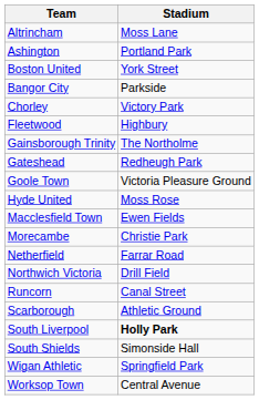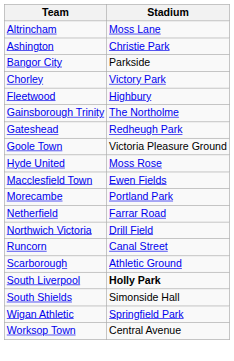 <table class="wikitable sortable">
 <tr>
 <th>Team</th>
 <th>Stadium</th>
 </tr>
 <tr>
 <td><a href='#'>Altrincham</a></td>
 <td><a href='#'>Moss Lane</a></td>
 </tr>
 <tr>
 <td><a href='#'>Ashington</a></td>
-<td><a href='#'>Portland Park</a></td>
-</tr>
-<tr>
-<td><a href='#'>Boston United</a></td>
-<td><a href='#'>York Street</a></td>
+<td><a href='#'>Christie Park</a></td>
 </tr>
 <tr>
 <td><a href='#'>Bangor City</a></td>
 <td>Parkside</td>
 </tr>
 <tr>
 <td><a href='#'>Chorley</a></td>
 <td><a href='#'>Victory Park</a></td>
 </tr>
 <tr>
 <td><a href='#'>Fleetwood</a></td>
 <td><a href='#'>Highbury</a></td>
 </tr>
 <tr>
 <td><a href='#'>Gainsborough Trinity</a></td>
 <td><a href='#'>The Northolme</a></td>
 </tr>
 <tr>
 <td><a href='#'>Gateshead</a></td>
 <td><a href='#'>Redheugh Park</a></td>
 </tr>
 <tr>
 <td><a href='#'>Goole Town</a></td>
 <td>Victoria Pleasure Ground</td>
 </tr>
 <tr>
 <td><a href='#'>Hyde United</a></td>
 <td><a href='#'>Moss Rose</a></td>
 </tr>
 <tr>
 <td><a href='#'>Macclesfield Town</a></td>
 <td><a href='#'>Ewen Fields</a></td>
 </tr>
 <tr>
 <td><a href='#'>Morecambe</a></td>
-<td><a href='#'>Christie Park</a></td>
+<td><a href='#'>Portland Park</a></td>
 </tr>
 <tr>
 <td><a href='#'>Netherfield</a></td>
 <td><a href='#'>Farrar Road</a></td>
 </tr>
 <tr>
 <td><a href='#'>Northwich Victoria</a></td>
 <td><a href='#'>Drill Field</a></td>
 </tr>
 <tr>
 <td><a href='#'>Runcorn</a></td>
 <td><a href='#'>Canal Street</a></td>
 </tr>
 <tr>
 <td><a href='#'>Scarborough</a></td>
 <td><a href='#'>Athletic Ground</a></td>
 </tr>
 <tr>
 <td><a href='#'>South Liverpool</a></td>
 <td><strong>Holly Park</strong></td>
 </tr>
 <tr>
 <td><a href='#'>South Shields</a></td>
 <td>Simonside Hall</td>
 </tr>
 <tr>
 <td><a href='#'>Wigan Athletic</a></td>
 <td><a href='#'>Springfield Park</a></td>
 </tr>
 <tr>
 <td><a href='#'>Worksop Town</a></td>
 <td>Central Avenue</td>
 </tr>
 </table>
